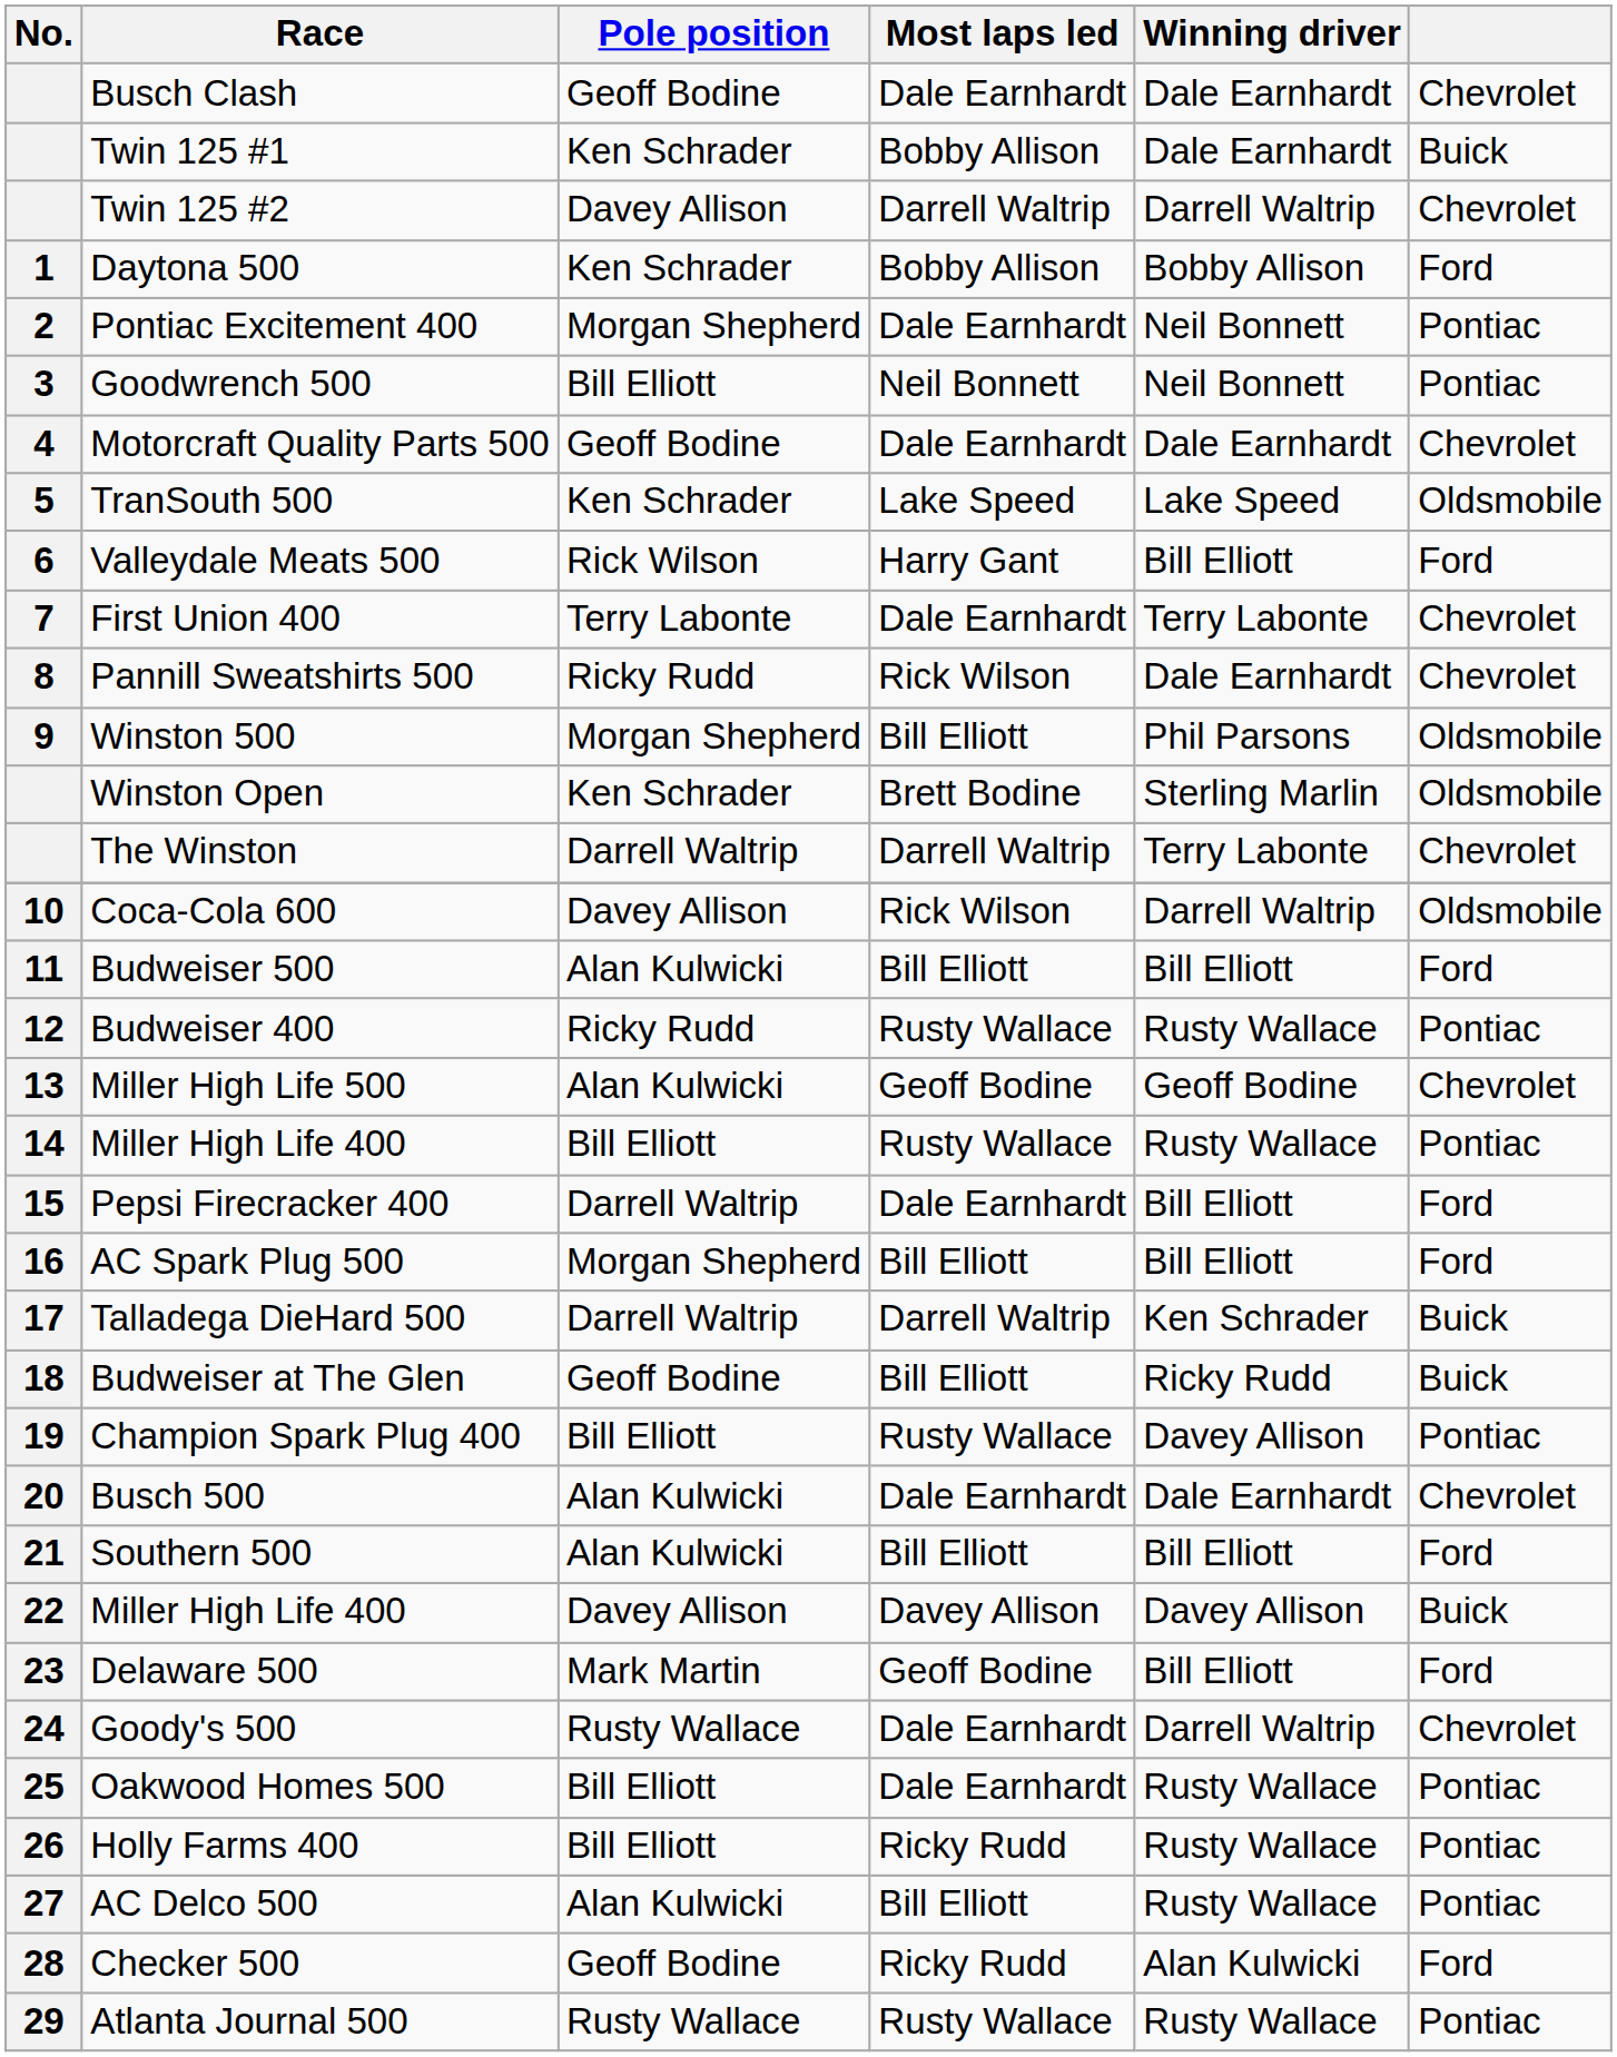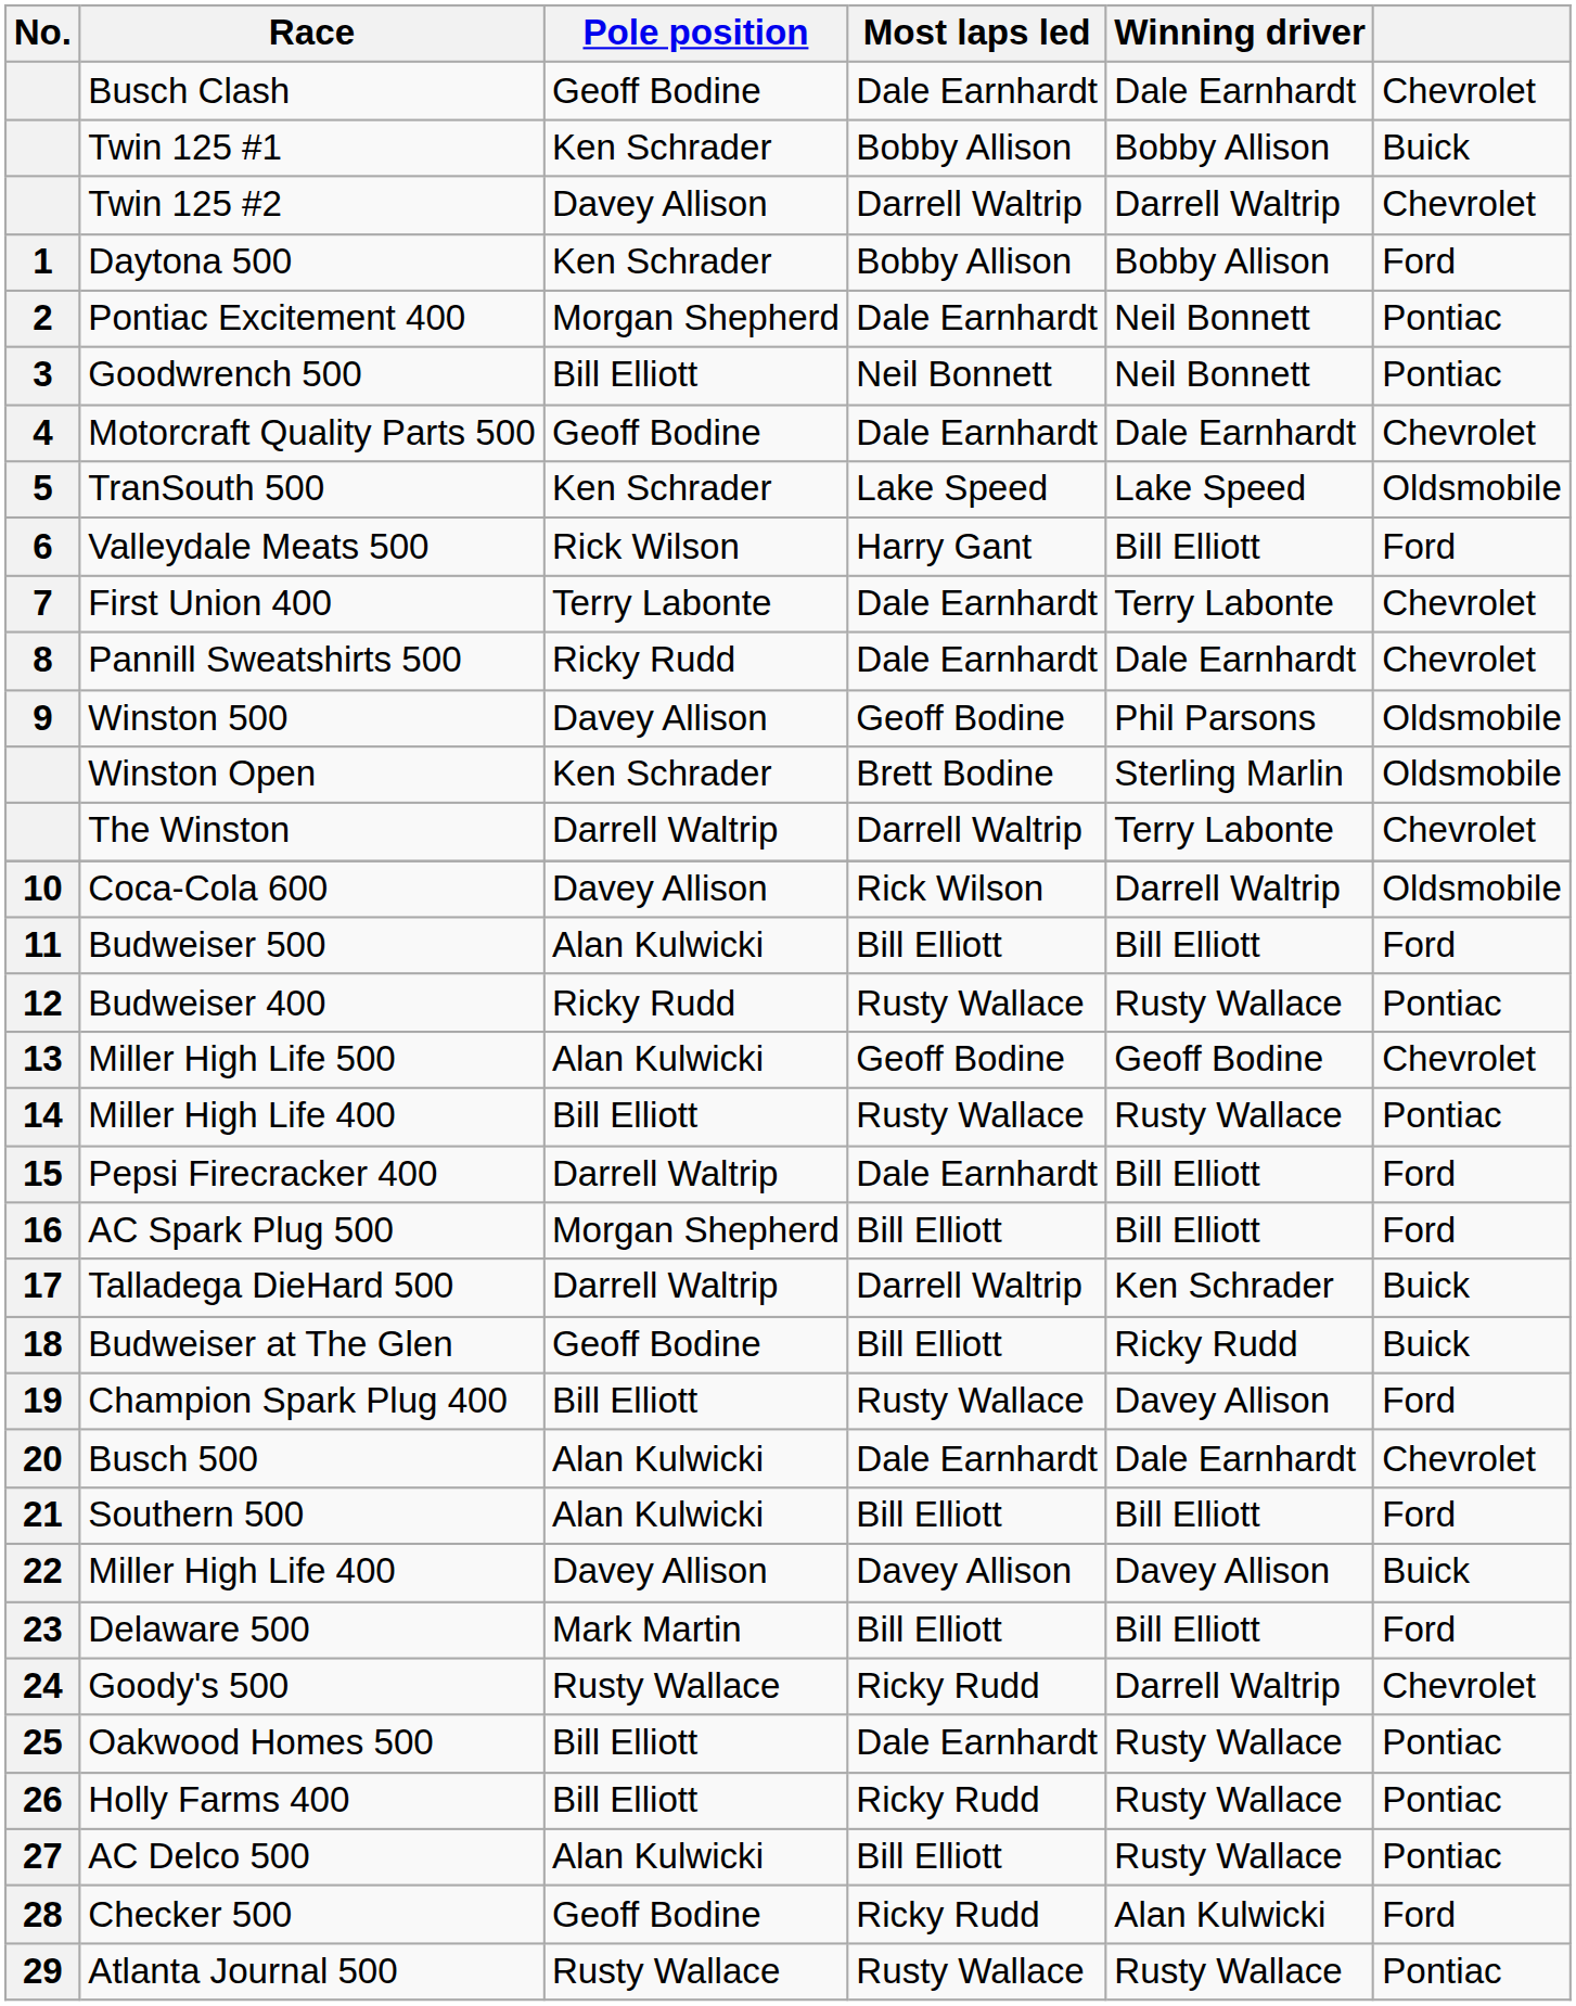 <table class="wikitable">
 <tr>
 <th>No.</th>
 <th>Race</th>
 <th><a href='#'>Pole position</a></th>
 <th>Most laps led</th>
 <th>Winning driver</th>
 <th></th>
 </tr>
 <tr>
 <th></th>
 <td>Busch Clash</td>
 <td>Geoff Bodine</td>
 <td>Dale Earnhardt</td>
 <td>Dale Earnhardt</td>
 <td>Chevrolet</td>
 </tr>
 <tr>
 <th></th>
 <td>Twin 125 #1</td>
 <td>Ken Schrader</td>
 <td>Bobby Allison</td>
-<td>Dale Earnhardt</td>
+<td>Bobby Allison</td>
 <td>Buick</td>
 </tr>
 <tr>
 <th></th>
 <td>Twin 125 #2</td>
 <td>Davey Allison</td>
 <td>Darrell Waltrip</td>
 <td>Darrell Waltrip</td>
 <td>Chevrolet</td>
 </tr>
 <tr>
 <th>1</th>
 <td>Daytona 500</td>
 <td>Ken Schrader</td>
 <td>Bobby Allison</td>
 <td>Bobby Allison</td>
 <td>Ford</td>
 </tr>
 <tr>
 <th>2</th>
 <td>Pontiac Excitement 400</td>
 <td>Morgan Shepherd</td>
 <td>Dale Earnhardt</td>
 <td>Neil Bonnett</td>
 <td>Pontiac</td>
 </tr>
 <tr>
 <th>3</th>
 <td>Goodwrench 500</td>
 <td>Bill Elliott</td>
 <td>Neil Bonnett</td>
 <td>Neil Bonnett</td>
 <td>Pontiac</td>
 </tr>
 <tr>
 <th>4</th>
 <td>Motorcraft Quality Parts 500</td>
 <td>Geoff Bodine</td>
 <td>Dale Earnhardt</td>
 <td>Dale Earnhardt</td>
 <td>Chevrolet</td>
 </tr>
 <tr>
 <th>5</th>
 <td>TranSouth 500</td>
 <td>Ken Schrader</td>
 <td>Lake Speed</td>
 <td>Lake Speed</td>
 <td>Oldsmobile</td>
 </tr>
 <tr>
 <th>6</th>
 <td>Valleydale Meats 500</td>
 <td>Rick Wilson</td>
 <td>Harry Gant</td>
 <td>Bill Elliott</td>
 <td>Ford</td>
 </tr>
 <tr>
 <th>7</th>
 <td>First Union 400</td>
 <td>Terry Labonte</td>
 <td>Dale Earnhardt</td>
 <td>Terry Labonte</td>
 <td>Chevrolet</td>
 </tr>
 <tr>
 <th>8</th>
 <td>Pannill Sweatshirts 500</td>
 <td>Ricky Rudd</td>
-<td>Rick Wilson</td>
+<td>Dale Earnhardt</td>
 <td>Dale Earnhardt</td>
 <td>Chevrolet</td>
 </tr>
 <tr>
 <th>9</th>
 <td>Winston 500</td>
-<td>Morgan Shepherd</td>
-<td>Bill Elliott</td>
+<td>Davey Allison</td>
+<td>Geoff Bodine</td>
 <td>Phil Parsons</td>
 <td>Oldsmobile</td>
 </tr>
 <tr>
 <th></th>
 <td>Winston Open</td>
 <td>Ken Schrader</td>
 <td>Brett Bodine</td>
 <td>Sterling Marlin</td>
 <td>Oldsmobile</td>
 </tr>
 <tr>
 <th></th>
 <td>The Winston</td>
 <td>Darrell Waltrip</td>
 <td>Darrell Waltrip</td>
 <td>Terry Labonte</td>
 <td>Chevrolet</td>
 </tr>
 <tr>
 </tr>
 <tr>
 <th>10</th>
 <td>Coca-Cola 600</td>
 <td>Davey Allison</td>
 <td>Rick Wilson</td>
 <td>Darrell Waltrip</td>
 <td>Oldsmobile</td>
 </tr>
 <tr>
 <th>11</th>
 <td>Budweiser 500</td>
 <td>Alan Kulwicki</td>
 <td>Bill Elliott</td>
 <td>Bill Elliott</td>
 <td>Ford</td>
 </tr>
 <tr>
 <th>12</th>
 <td>Budweiser 400</td>
 <td>Ricky Rudd</td>
 <td>Rusty Wallace</td>
 <td>Rusty Wallace</td>
 <td>Pontiac</td>
 </tr>
 <tr>
 <th>13</th>
 <td>Miller High Life 500</td>
 <td>Alan Kulwicki</td>
 <td>Geoff Bodine</td>
 <td>Geoff Bodine</td>
 <td>Chevrolet</td>
 </tr>
 <tr>
 <th>14</th>
 <td>Miller High Life 400</td>
 <td>Bill Elliott</td>
 <td>Rusty Wallace</td>
 <td>Rusty Wallace</td>
 <td>Pontiac</td>
 </tr>
 <tr>
 <th>15</th>
 <td>Pepsi Firecracker 400</td>
 <td>Darrell Waltrip</td>
 <td>Dale Earnhardt</td>
 <td>Bill Elliott</td>
 <td>Ford</td>
 </tr>
 <tr>
 <th>16</th>
 <td>AC Spark Plug 500</td>
 <td>Morgan Shepherd</td>
 <td>Bill Elliott</td>
 <td>Bill Elliott</td>
 <td>Ford</td>
 </tr>
 <tr>
 <th>17</th>
 <td>Talladega DieHard 500</td>
 <td>Darrell Waltrip</td>
 <td>Darrell Waltrip</td>
 <td>Ken Schrader</td>
 <td>Buick</td>
 </tr>
 <tr>
 <th>18</th>
 <td>Budweiser at The Glen</td>
 <td>Geoff Bodine</td>
 <td>Bill Elliott</td>
 <td>Ricky Rudd</td>
 <td>Buick</td>
 </tr>
 <tr>
 <th>19</th>
 <td>Champion Spark Plug 400</td>
 <td>Bill Elliott</td>
 <td>Rusty Wallace</td>
 <td>Davey Allison</td>
-<td>Pontiac</td>
+<td>Ford</td>
 </tr>
 <tr>
 <th>20</th>
 <td>Busch 500</td>
 <td>Alan Kulwicki</td>
 <td>Dale Earnhardt</td>
 <td>Dale Earnhardt</td>
 <td>Chevrolet</td>
 </tr>
 <tr>
 <th>21</th>
 <td>Southern 500</td>
 <td>Alan Kulwicki</td>
 <td>Bill Elliott</td>
 <td>Bill Elliott</td>
 <td>Ford</td>
 </tr>
 <tr>
 <th>22</th>
 <td>Miller High Life 400</td>
 <td>Davey Allison</td>
 <td>Davey Allison</td>
 <td>Davey Allison</td>
 <td>Buick</td>
 </tr>
 <tr>
 <th>23</th>
 <td>Delaware 500</td>
 <td>Mark Martin</td>
-<td>Geoff Bodine</td>
+<td>Bill Elliott</td>
 <td>Bill Elliott</td>
 <td>Ford</td>
 </tr>
 <tr>
 <th>24</th>
 <td>Goody's 500</td>
 <td>Rusty Wallace</td>
-<td>Dale Earnhardt</td>
+<td>Ricky Rudd</td>
 <td>Darrell Waltrip</td>
 <td>Chevrolet</td>
 </tr>
 <tr>
 <th>25</th>
 <td>Oakwood Homes 500</td>
 <td>Bill Elliott</td>
 <td>Dale Earnhardt</td>
 <td>Rusty Wallace</td>
 <td>Pontiac</td>
 </tr>
 <tr>
 <th>26</th>
 <td>Holly Farms 400</td>
 <td>Bill Elliott</td>
 <td>Ricky Rudd</td>
 <td>Rusty Wallace</td>
 <td>Pontiac</td>
 </tr>
 <tr>
 <th>27</th>
 <td>AC Delco 500</td>
 <td>Alan Kulwicki</td>
 <td>Bill Elliott</td>
 <td>Rusty Wallace</td>
 <td>Pontiac</td>
 </tr>
 <tr>
 <th>28</th>
 <td>Checker 500</td>
 <td>Geoff Bodine</td>
 <td>Ricky Rudd</td>
 <td>Alan Kulwicki</td>
 <td>Ford</td>
 </tr>
 <tr>
 <th>29</th>
 <td>Atlanta Journal 500</td>
 <td>Rusty Wallace</td>
 <td>Rusty Wallace</td>
 <td>Rusty Wallace</td>
 <td>Pontiac</td>
 </tr>
 </table>
